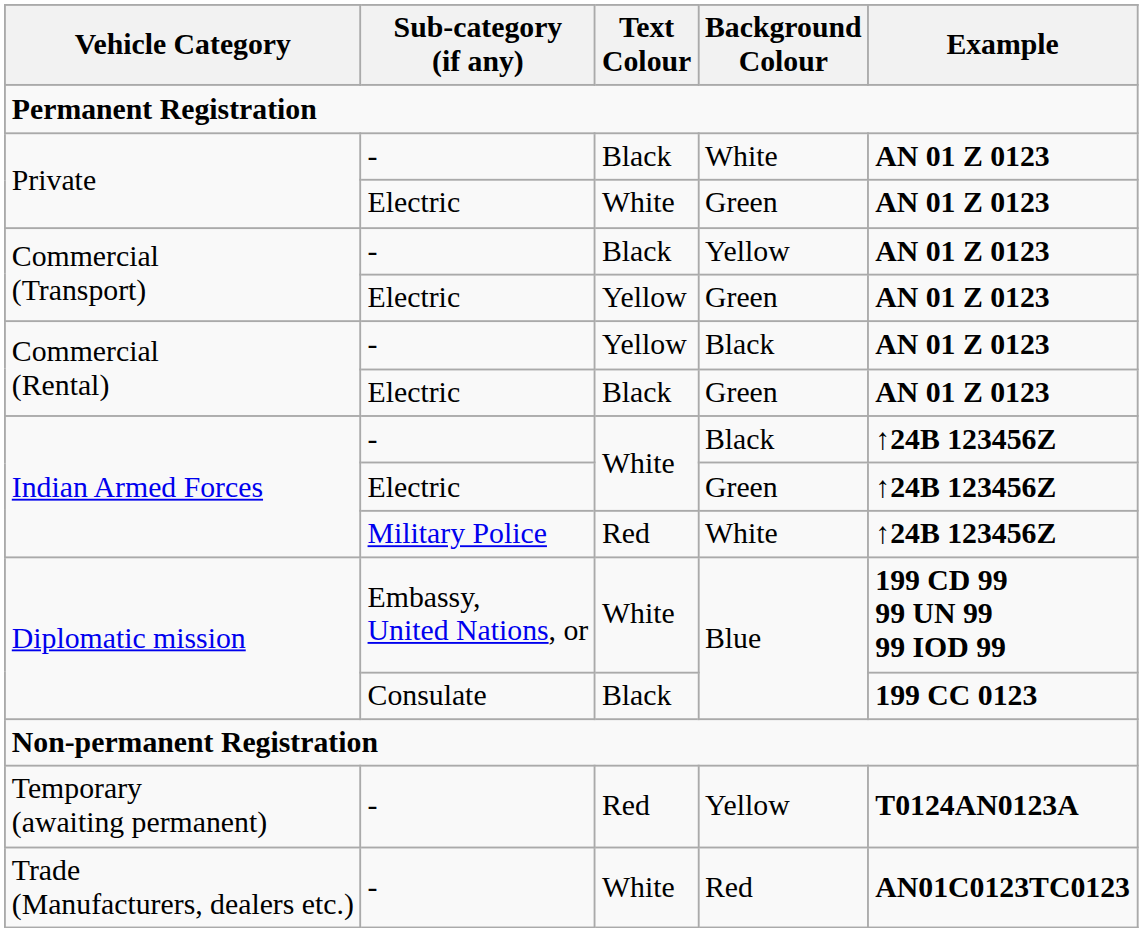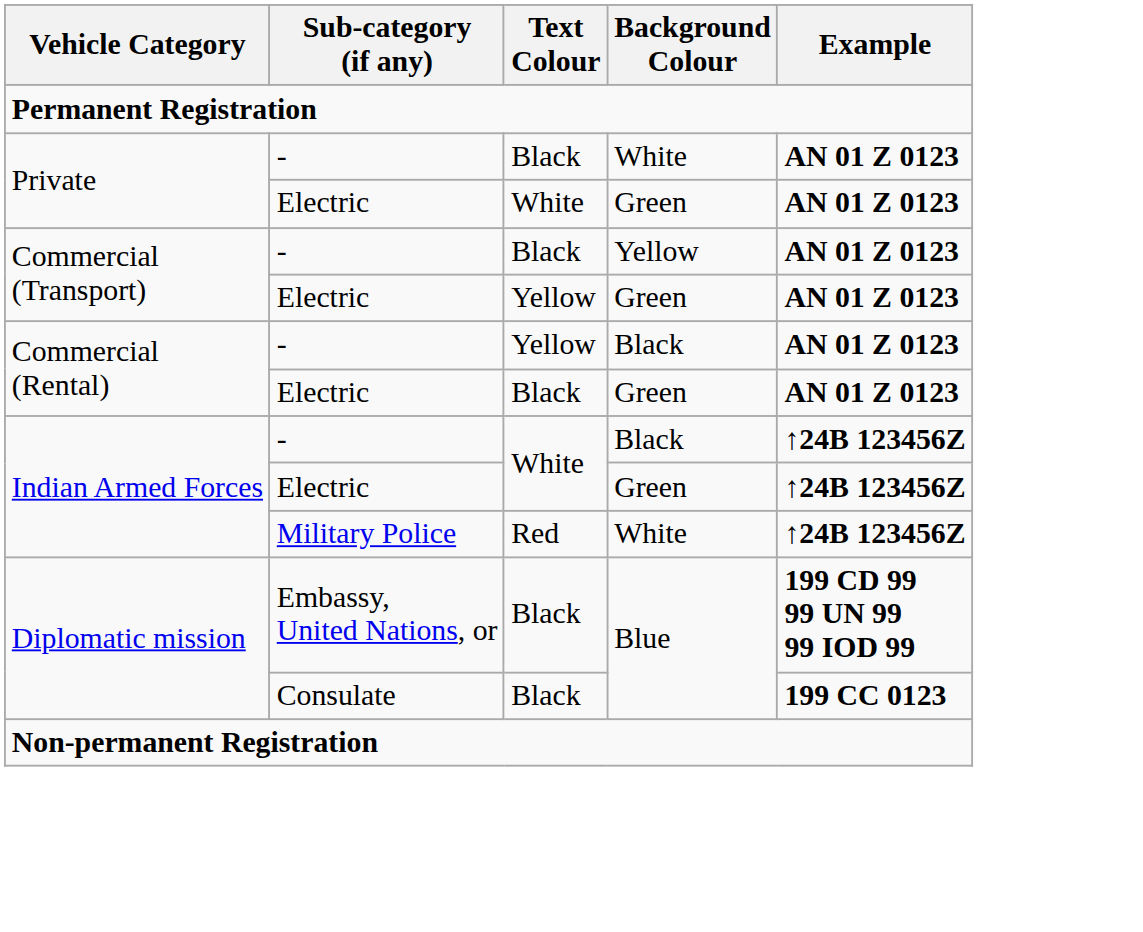 <table class="wikitable">
 <tr>
 <th>Vehicle Category</th>
 <th>Sub-category <br>(if any)</th>
 <th>Text <br> Colour</th>
 <th>Background <br>Colour</th>
 <th>Example</th>
 </tr>
 <tr>
 <td colspan="5"><strong>Permanent Registration</strong></td>
 </tr>
 <tr>
 <td rowspan="2">Private</td>
 <td>-</td>
 <td>Black</td>
 <td>White</td>
 <td><strong><span>AN 01 Z 0123</span></strong></td>
 </tr>
 <tr>
 <td>Electric</td>
 <td>White</td>
 <td>Green</td>
 <td><strong><span>AN 01 Z 0123</span></strong></td>
 </tr>
 <tr>
 <td rowspan="2">Commercial <br>(Transport)</td>
 <td>-</td>
 <td>Black</td>
 <td>Yellow</td>
 <td><strong><span>AN 01 Z 0123</span></strong></td>
 </tr>
 <tr>
 <td>Electric</td>
 <td>Yellow</td>
 <td>Green</td>
 <td><strong><span>AN 01 Z 0123</span></strong></td>
 </tr>
 <tr>
 <td rowspan="2">Commercial <br>(Rental)</td>
 <td>-</td>
 <td>Yellow</td>
 <td>Black</td>
 <td><strong><span>AN 01 Z 0123</span></strong></td>
 </tr>
 <tr>
 <td>Electric</td>
 <td>Black</td>
 <td>Green</td>
 <td><strong><span>AN 01 Z 0123</span></strong></td>
 </tr>
 <tr>
 <td rowspan="3"><a href='#'>Indian Armed Forces</a></td>
 <td>-</td>
 <td rowspan="2">White</td>
 <td>Black</td>
 <td><strong><span>↑24B 123456Z</span></strong></td>
 </tr>
 <tr>
 <td>Electric</td>
 <td>Green</td>
 <td><strong><span>↑24B 123456Z</span></strong></td>
 </tr>
 <tr>
 <td><a href='#'>Military Police</a></td>
 <td>Red</td>
 <td>White</td>
 <td><strong><span>↑24B 123456Z</span></strong></td>
 </tr>
 <tr>
 <td rowspan="2"><a href='#'>Diplomatic mission</a></td>
 <td>Embassy, <br><a href='#'>United Nations</a>, or <br></td>
-<td>White</td>
+<td>Black</td>
 <td rowspan="2">Blue</td>
 <td><strong><span>199 CD 99</span></strong> <br> <strong><span>99 UN 99</span></strong> <br> <strong><span>99 IOD 99</span></strong></td>
 </tr>
 <tr>
 <td>Consulate</td>
 <td>Black</td>
 <td><strong><span>199 CC 0123</span></strong></td>
 </tr>
 <tr>
 <td colspan="5"><strong>Non-permanent Registration</strong></td>
 </tr>
-<tr>
-<td>Temporary <br>(awaiting permanent)</td>
-<td>-</td>
-<td>Red</td>
-<td>Yellow</td>
-<td><strong><span>T0124AN0123A</span></strong></td>
-</tr>
-<tr>
-<td>Trade<br>(Manufacturers, dealers etc.)</td>
-<td>-</td>
-<td>White</td>
-<td>Red</td>
-<td><strong><span>AN01C0123TC0123</span></strong></td>
-</tr>
 </table>
